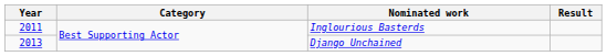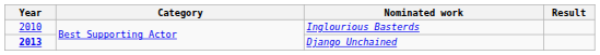 <table class=wikitable>
 <tr>
 <th scope="col" style="width:5em;">Year</th>
 <th scope="col" style="width:26em;">Category</th>
 <th scope="col" style="width:25em;">Nominated work</th>
 <th scope="col" style="width:5em;">Result</th>
 </tr>
 <tr>
-<td style="text-align:center;"><a href='#'>2011</a></td>
+<td style="text-align:center;"><a href='#'>2010</a></td>
 <td rowspan=2><a href='#'>Best Supporting Actor</a></td>
 <td><em><a href='#'>Inglourious Basterds</a></em></td>
 <td></td>
 </tr>
 <tr>
-<td style="text-align:center;"><a href='#'>2013</a></td>
+<td style="text-align:center;"><strong><a href='#'>2013</a></strong></td>
 <td><em><a href='#'>Django Unchained</a></em></td>
 <td></td>
 </tr>
 </table>
